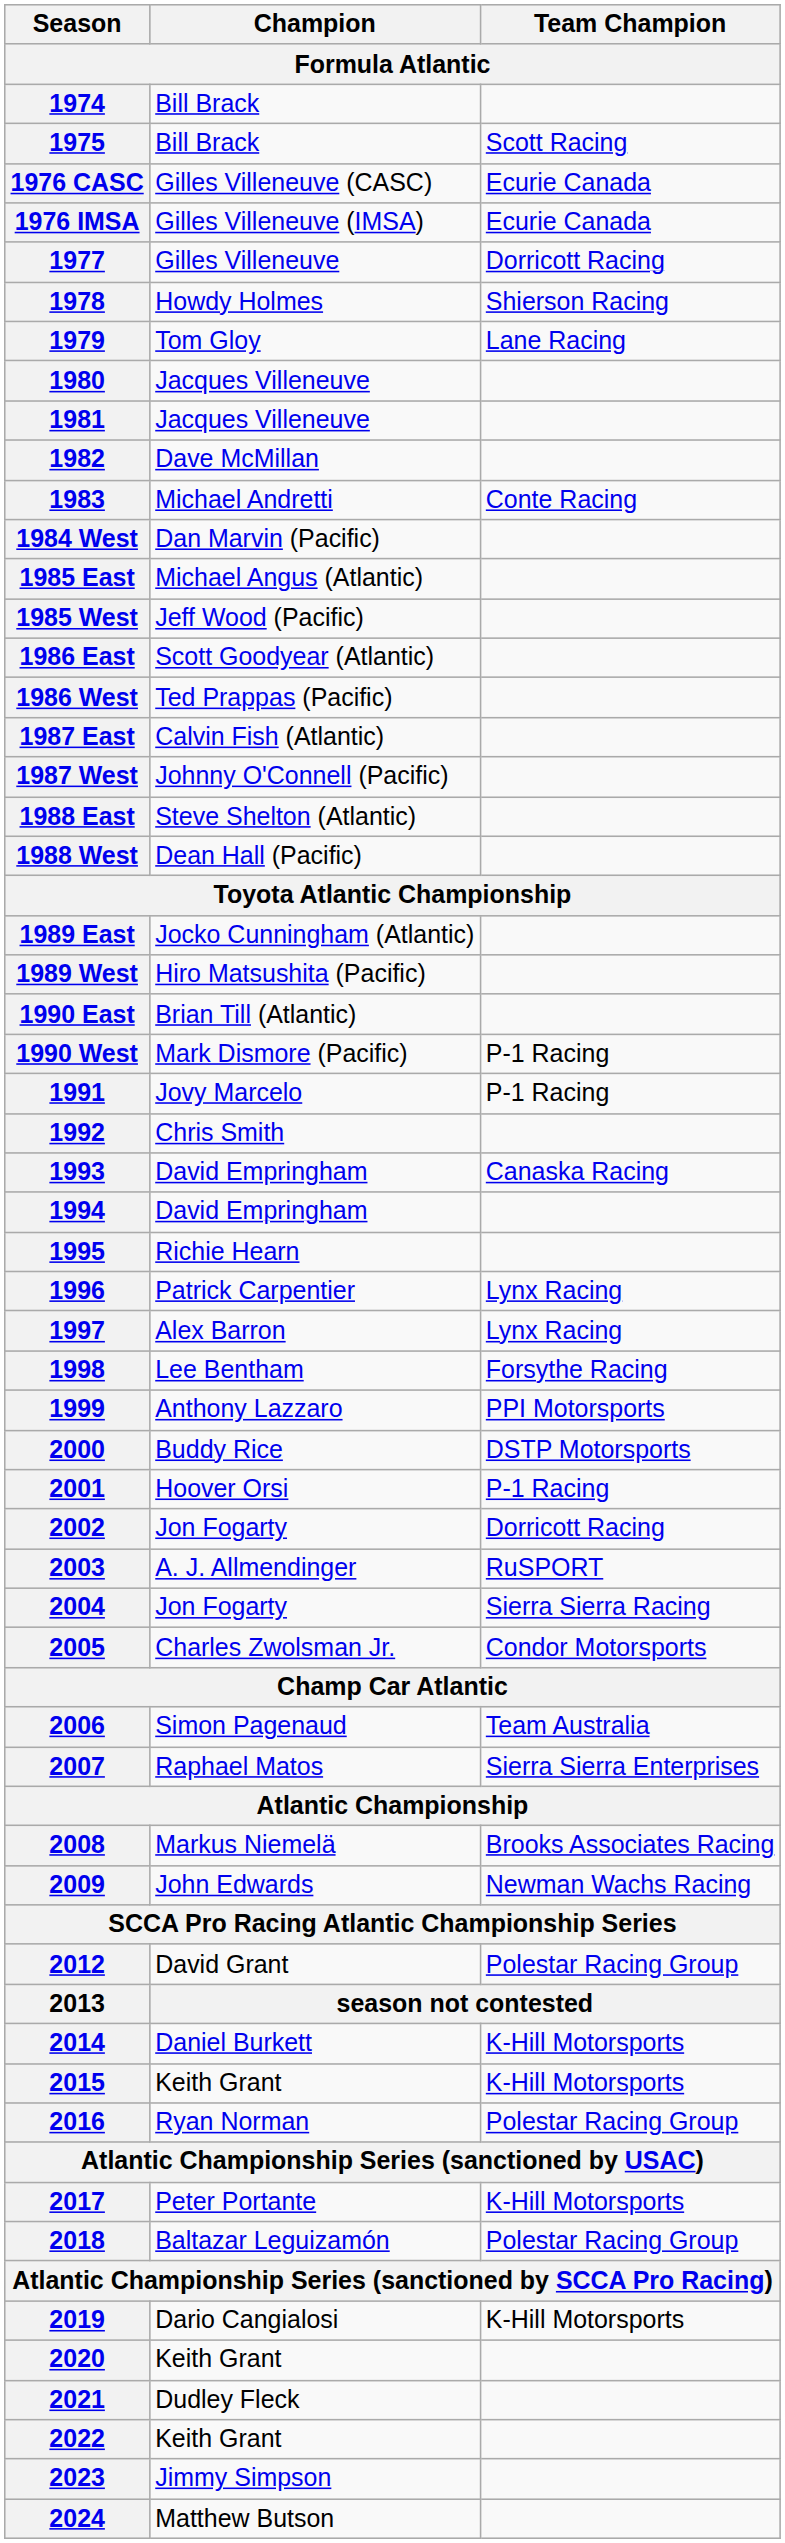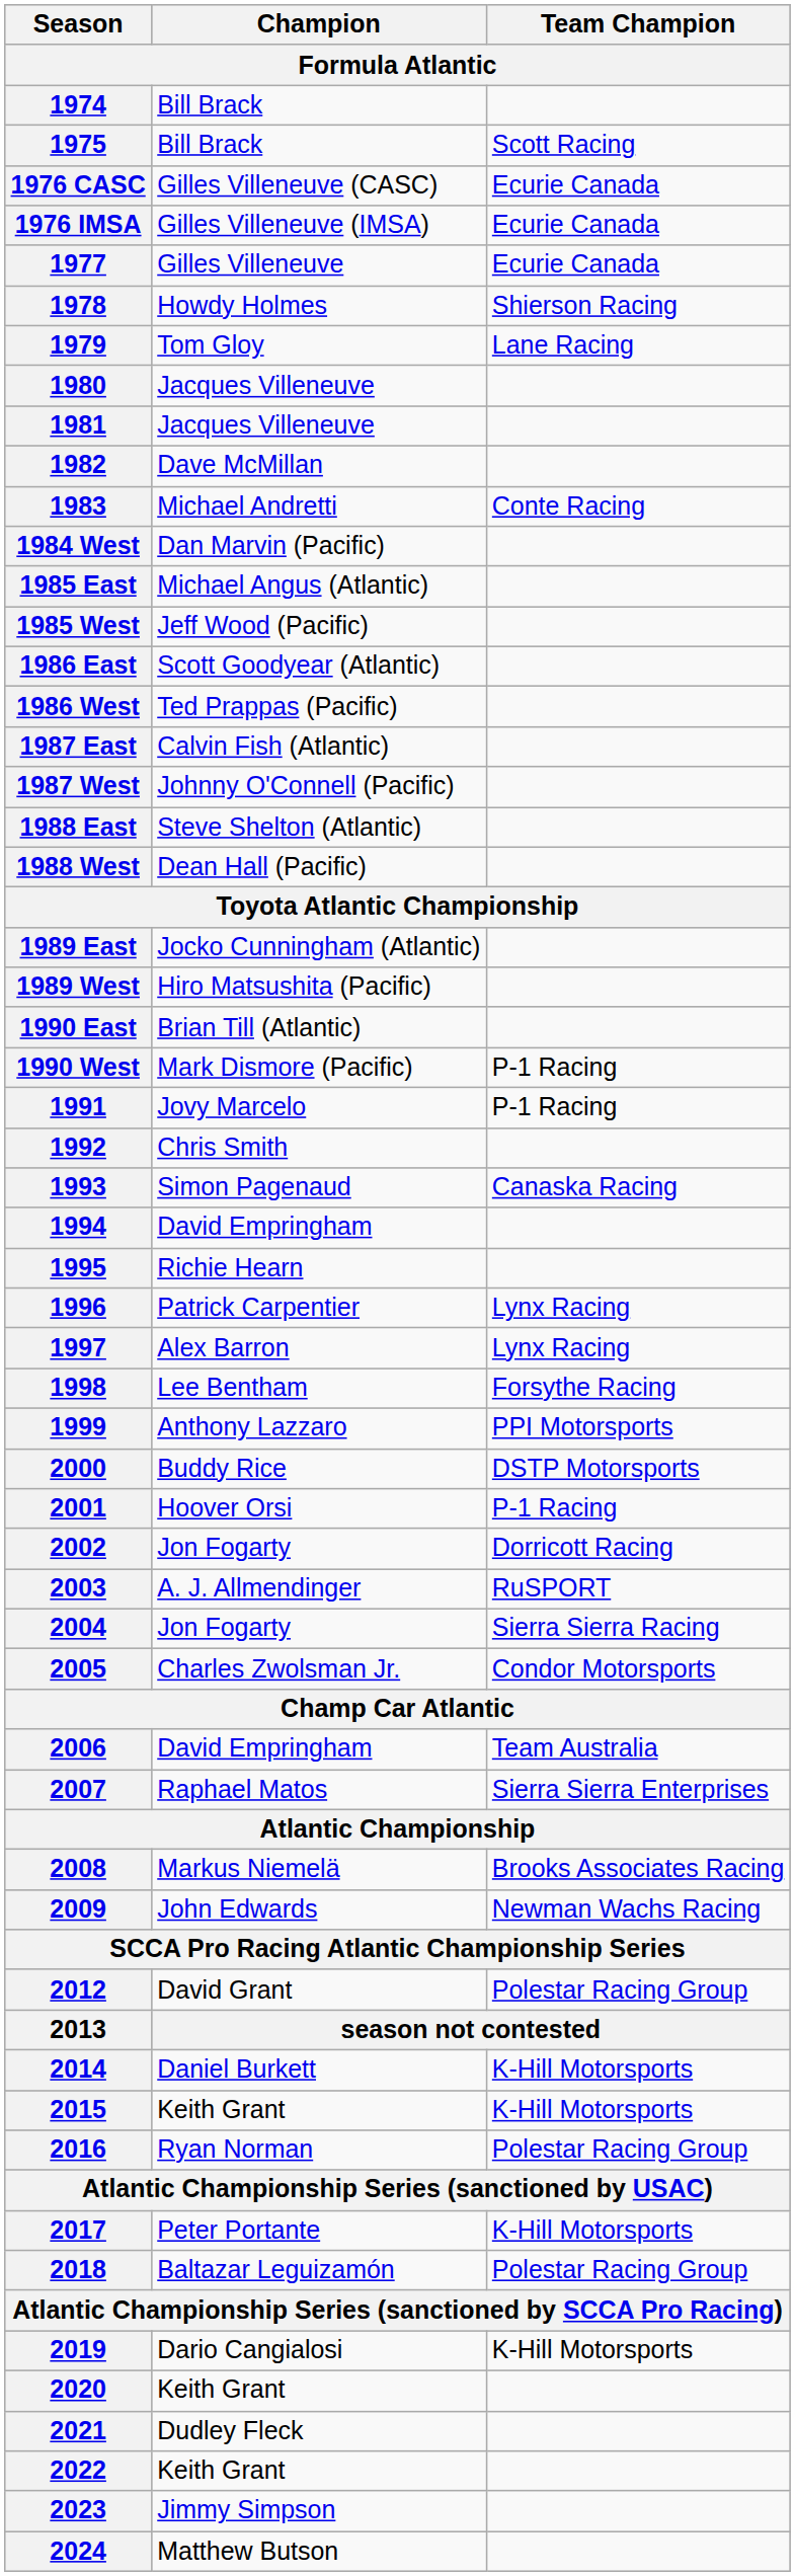 <table class="wikitable">
 <tr>
 <th>Season</th>
 <th>Champion</th>
 <th>Team Champion</th>
 </tr>
 <tr>
 <th colspan="5">Formula Atlantic</th>
 </tr>
 <tr>
 <th><a href='#'>1974</a></th>
 <td> <a href='#'>Bill Brack</a></td>
 <td></td>
 </tr>
 <tr>
 <th><a href='#'>1975</a></th>
 <td> <a href='#'>Bill Brack</a></td>
 <td> <a href='#'>Scott Racing</a></td>
 </tr>
 <tr>
 <th><a href='#'>1976 CASC</a></th>
 <td> <a href='#'>Gilles Villeneuve</a> (CASC)</td>
 <td> <a href='#'>Ecurie Canada</a></td>
 </tr>
 <tr>
 <th><a href='#'>1976 IMSA</a></th>
 <td> <a href='#'>Gilles Villeneuve</a> (<a href='#'>IMSA</a>)</td>
 <td> <a href='#'>Ecurie Canada</a></td>
 </tr>
 <tr>
 <th><a href='#'>1977</a></th>
 <td> <a href='#'>Gilles Villeneuve</a></td>
-<td> <a href='#'>Dorricott Racing</a></td>
+<td> <a href='#'>Ecurie Canada</a></td>
 </tr>
 <tr>
 <th><a href='#'>1978</a></th>
 <td> <a href='#'>Howdy Holmes</a></td>
 <td> <a href='#'>Shierson Racing</a></td>
 </tr>
 <tr>
 <th><a href='#'>1979</a></th>
 <td> <a href='#'>Tom Gloy</a></td>
 <td> <a href='#'>Lane Racing</a></td>
 </tr>
 <tr>
 <th><a href='#'>1980</a></th>
 <td> <a href='#'>Jacques Villeneuve</a></td>
 <td></td>
 </tr>
 <tr>
 <th><a href='#'>1981</a></th>
 <td> <a href='#'>Jacques Villeneuve</a></td>
 <td></td>
 </tr>
 <tr>
 <th><a href='#'>1982</a></th>
 <td> <a href='#'>Dave McMillan</a></td>
 <td></td>
 </tr>
 <tr>
 <th><a href='#'>1983</a></th>
 <td> <a href='#'>Michael Andretti</a></td>
 <td> <a href='#'>Conte Racing</a></td>
 </tr>
 <tr>
 <th><a href='#'>1984 West</a></th>
 <td> <a href='#'>Dan Marvin</a> (Pacific)</td>
 <td></td>
 </tr>
 <tr>
 <th><a href='#'>1985 East</a></th>
 <td> <a href='#'>Michael Angus</a> (Atlantic)</td>
 <td></td>
 </tr>
 <tr>
 <th><a href='#'>1985 West</a></th>
 <td> <a href='#'>Jeff Wood</a> (Pacific)</td>
 <td></td>
 </tr>
 <tr>
 <th><a href='#'>1986 East</a></th>
 <td> <a href='#'>Scott Goodyear</a> (Atlantic)</td>
 <td></td>
 </tr>
 <tr>
 <th><a href='#'>1986 West</a></th>
 <td> <a href='#'>Ted Prappas</a> (Pacific)</td>
 <td></td>
 </tr>
 <tr>
 <th><a href='#'>1987 East</a></th>
 <td> <a href='#'>Calvin Fish</a> (Atlantic)</td>
 <td></td>
 </tr>
 <tr>
 <th><a href='#'>1987 West</a></th>
 <td> <a href='#'>Johnny O'Connell</a> (Pacific)</td>
 <td></td>
 </tr>
 <tr>
 <th><a href='#'>1988 East</a></th>
 <td> <a href='#'>Steve Shelton</a> (Atlantic)</td>
 <td></td>
 </tr>
 <tr>
 <th><a href='#'>1988 West</a></th>
 <td> <a href='#'>Dean Hall</a> (Pacific)</td>
 <td></td>
 </tr>
 <tr>
 <th colspan="5">Toyota Atlantic Championship</th>
 </tr>
 <tr>
 <th><a href='#'>1989 East</a></th>
 <td> <a href='#'>Jocko Cunningham</a> (Atlantic)</td>
 <td></td>
 </tr>
 <tr>
 <th><a href='#'>1989 West</a></th>
 <td> <a href='#'>Hiro Matsushita</a> (Pacific)</td>
 <td></td>
 </tr>
 <tr>
 <th><a href='#'>1990 East</a></th>
 <td> <a href='#'>Brian Till</a> (Atlantic)</td>
 <td></td>
 </tr>
 <tr>
 <th><a href='#'>1990 West</a></th>
 <td> <a href='#'>Mark Dismore</a> (Pacific)</td>
 <td>P-1 Racing</td>
 </tr>
 <tr>
 <th><a href='#'>1991</a></th>
 <td> <a href='#'>Jovy Marcelo</a></td>
 <td>P-1 Racing</td>
 </tr>
 <tr>
 <th><a href='#'>1992</a></th>
 <td> <a href='#'>Chris Smith</a></td>
 <td></td>
 </tr>
 <tr>
 <th><a href='#'>1993</a></th>
-<td> <a href='#'>David Empringham</a></td>
+<td> <a href='#'>Simon Pagenaud</a></td>
 <td> <a href='#'>Canaska Racing</a></td>
 </tr>
 <tr>
 <th><a href='#'>1994</a></th>
 <td> <a href='#'>David Empringham</a></td>
 <td></td>
 </tr>
 <tr>
 <th><a href='#'>1995</a></th>
 <td> <a href='#'>Richie Hearn</a></td>
 <td></td>
 </tr>
 <tr>
 <th><a href='#'>1996</a></th>
 <td> <a href='#'>Patrick Carpentier</a></td>
 <td> <a href='#'>Lynx Racing</a></td>
 </tr>
 <tr>
 <th><a href='#'>1997</a></th>
 <td> <a href='#'>Alex Barron</a></td>
 <td> <a href='#'>Lynx Racing</a></td>
 </tr>
 <tr>
 <th><a href='#'>1998</a></th>
 <td> <a href='#'>Lee Bentham</a></td>
 <td> <a href='#'>Forsythe Racing</a></td>
 </tr>
 <tr>
 <th><a href='#'>1999</a></th>
 <td> <a href='#'>Anthony Lazzaro</a></td>
 <td> <a href='#'>PPI Motorsports</a></td>
 </tr>
 <tr>
 <th><a href='#'>2000</a></th>
 <td> <a href='#'>Buddy Rice</a></td>
 <td> <a href='#'>DSTP Motorsports</a></td>
 </tr>
 <tr>
 <th><a href='#'>2001</a></th>
 <td> <a href='#'>Hoover Orsi</a></td>
 <td> <a href='#'>P-1 Racing</a></td>
 </tr>
 <tr>
 <th><a href='#'>2002</a></th>
 <td> <a href='#'>Jon Fogarty</a></td>
 <td> <a href='#'>Dorricott Racing</a></td>
 </tr>
 <tr>
 <th><a href='#'>2003</a></th>
 <td> <a href='#'>A. J. Allmendinger</a></td>
 <td> <a href='#'>RuSPORT</a></td>
 </tr>
 <tr>
 <th><a href='#'>2004</a></th>
 <td> <a href='#'>Jon Fogarty</a></td>
 <td> <a href='#'>Sierra Sierra Racing</a></td>
 </tr>
 <tr>
 <th><a href='#'>2005</a></th>
 <td> <a href='#'>Charles Zwolsman Jr.</a></td>
 <td> <a href='#'>Condor Motorsports</a></td>
 </tr>
 <tr>
 <th colspan="5">Champ Car Atlantic</th>
 </tr>
 <tr>
 <th><a href='#'>2006</a></th>
-<td> <a href='#'>Simon Pagenaud</a></td>
+<td> <a href='#'>David Empringham</a></td>
 <td> <a href='#'>Team Australia</a></td>
 </tr>
 <tr>
 <th><a href='#'>2007</a></th>
 <td> <a href='#'>Raphael Matos</a></td>
 <td> <a href='#'>Sierra Sierra Enterprises</a></td>
 </tr>
 <tr>
 <th colspan="5">Atlantic Championship</th>
 </tr>
 <tr>
 <th><a href='#'>2008</a></th>
 <td> <a href='#'>Markus Niemelä</a></td>
 <td> <a href='#'>Brooks Associates Racing</a></td>
 </tr>
 <tr>
 <th><a href='#'>2009</a></th>
 <td> <a href='#'>John Edwards</a></td>
 <td> <a href='#'>Newman Wachs Racing</a></td>
 </tr>
 <tr>
 <th colspan="5">SCCA Pro Racing Atlantic Championship Series</th>
 </tr>
 <tr>
 <th><a href='#'>2012</a></th>
 <td> David Grant</td>
 <td> <a href='#'>Polestar Racing Group</a></td>
 </tr>
 <tr>
 <th>2013</th>
 <th colspan=2>season not contested</th>
 </tr>
 <tr>
 <th><a href='#'>2014</a></th>
 <td> <a href='#'>Daniel Burkett</a></td>
 <td> <a href='#'>K-Hill Motorsports</a></td>
 </tr>
 <tr>
 <th><a href='#'>2015</a></th>
 <td> Keith Grant</td>
 <td> <a href='#'>K-Hill Motorsports</a></td>
 </tr>
 <tr>
 <th><a href='#'>2016</a></th>
 <td> <a href='#'>Ryan Norman</a></td>
 <td> <a href='#'>Polestar Racing Group</a></td>
 </tr>
 <tr>
 <th colspan="5">Atlantic Championship Series (sanctioned by <a href='#'>USAC</a>)</th>
 </tr>
 <tr>
 <th><a href='#'>2017</a></th>
 <td> <a href='#'>Peter Portante</a></td>
 <td> <a href='#'>K-Hill Motorsports</a></td>
 </tr>
 <tr>
 <th><a href='#'>2018</a></th>
 <td> <a href='#'>Baltazar Leguizamón</a></td>
 <td> <a href='#'>Polestar Racing Group</a></td>
 </tr>
 <tr>
 <th colspan="5">Atlantic Championship Series (sanctioned by <a href='#'>SCCA Pro Racing</a>)</th>
 </tr>
 <tr>
 <th><a href='#'>2019</a></th>
 <td> Dario Cangialosi</td>
 <td> K-Hill Motorsports</td>
 </tr>
 <tr>
 <th><a href='#'>2020</a></th>
 <td> Keith Grant</td>
 <td></td>
 </tr>
 <tr>
 <th><a href='#'>2021</a></th>
 <td> Dudley Fleck</td>
 <td></td>
 </tr>
 <tr>
 <th><a href='#'>2022</a></th>
 <td> Keith Grant</td>
 <td></td>
 </tr>
 <tr>
 <th><a href='#'>2023</a></th>
 <td> <a href='#'>Jimmy Simpson</a></td>
 <td></td>
 </tr>
 <tr>
 <th><a href='#'>2024</a></th>
 <td> Matthew Butson</td>
 <td></td>
 </tr>
 </table>
